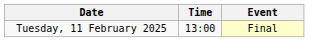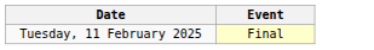 <table class = "wikitable" style="text-align:center;">
 <tr>
 <th width=220>Date</th>
-<th width=50>Time</th>
 <th width=100>Event</th>
 </tr>
 <tr>
 <td>Tuesday, 11 February 2025</td>
-<td>13:00</td>
 <td bgcolor=ffffcc>Final</td>
 </tr>
 </table>
